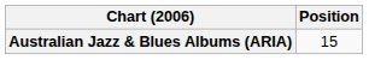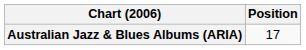 <table class="wikitable plainrowheaders" style="text-align:center">
 <tr>
 <th scope="col">Chart (2006)</th>
 <th scope="col">Position</th>
 </tr>
 <tr>
 <th scope="row">Australian Jazz & Blues Albums (ARIA)</th>
-<td>15</td>
+<td>17</td>
 </tr>
 </table>
